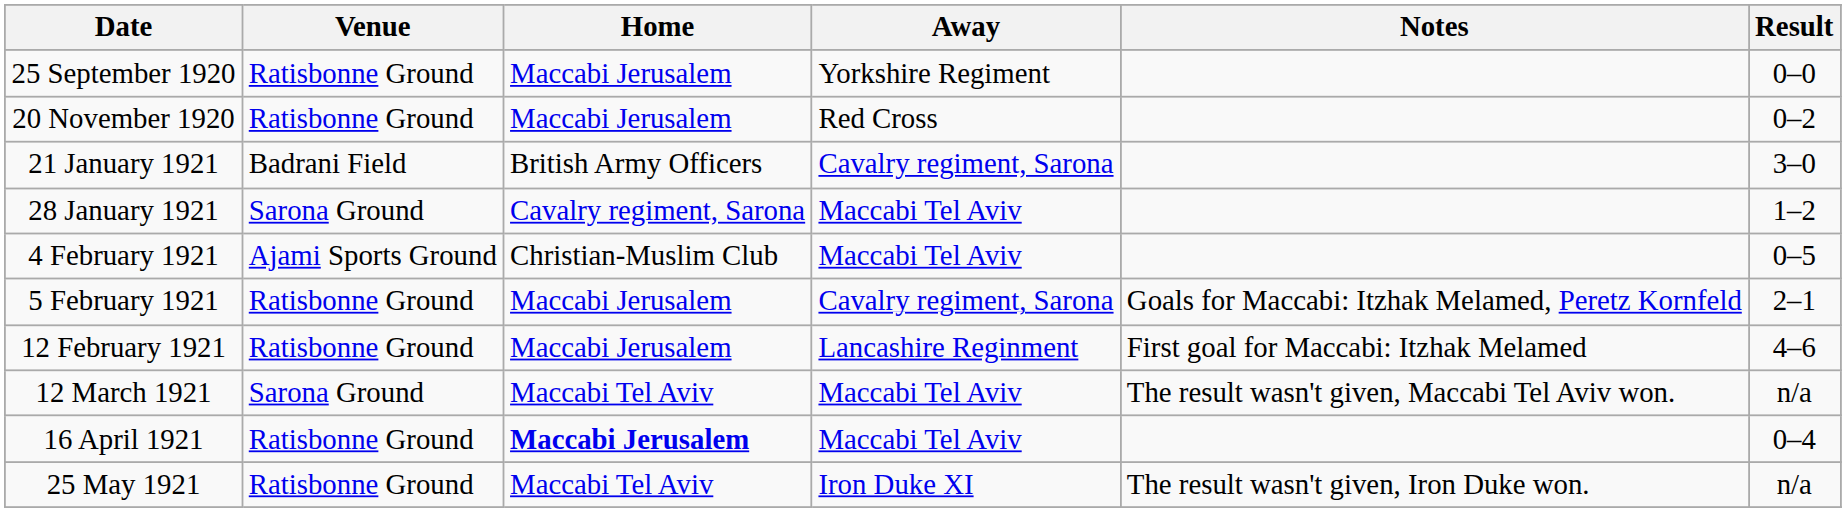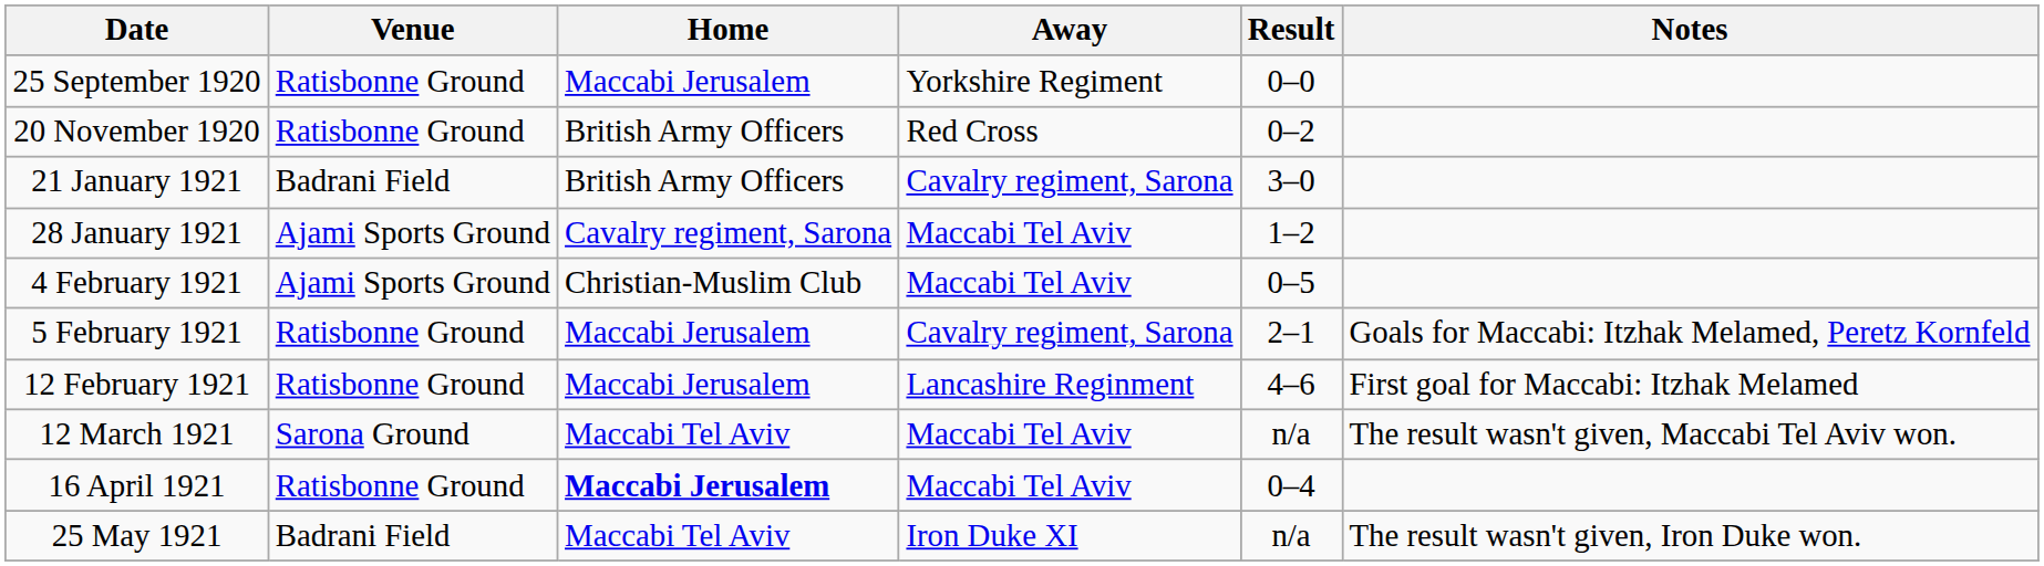 <table class="wikitable">
 <tr>
 <th>Date</th>
 <th>Venue</th>
 <th>Home</th>
 <th>Away</th>
+<th>Result</th>
 <th>Notes</th>
-<th>Result</th>
 </tr>
 <tr>
 <td align=center>25 September 1920</td>
 <td><a href='#'>Ratisbonne</a> Ground</td>
 <td><a href='#'>Maccabi Jerusalem</a></td>
 <td>Yorkshire Regiment</td>
+<td align=center>0–0</td>
 <td></td>
-<td align=center>0–0</td>
 </tr>
 <tr>
 <td align=center>20 November 1920</td>
 <td><a href='#'>Ratisbonne</a> Ground</td>
-<td><a href='#'>Maccabi Jerusalem</a></td>
+<td>British Army Officers</td>
 <td>Red Cross</td>
+<td align=center>0–2</td>
 <td></td>
-<td align=center>0–2</td>
 </tr>
 <tr>
 <td align=center>21 January 1921</td>
 <td>Badrani Field</td>
 <td>British Army Officers</td>
 <td><a href='#'>Cavalry regiment, Sarona</a></td>
+<td align=center>3–0</td>
 <td></td>
-<td align=center>3–0</td>
 </tr>
 <tr>
 <td align=center>28 January 1921</td>
-<td><a href='#'>Sarona</a> Ground</td>
+<td><a href='#'>Ajami</a> Sports Ground</td>
 <td><a href='#'>Cavalry regiment, Sarona</a></td>
 <td><a href='#'>Maccabi Tel Aviv</a></td>
+<td align=center>1–2</td>
 <td></td>
-<td align=center>1–2</td>
 </tr>
 <tr>
 <td align=center>4 February 1921</td>
 <td><a href='#'>Ajami</a> Sports Ground</td>
 <td>Christian-Muslim Club</td>
 <td><a href='#'>Maccabi Tel Aviv</a></td>
+<td align=center>0–5</td>
 <td></td>
-<td align=center>0–5</td>
 </tr>
 <tr>
 <td align=center>5 February 1921</td>
 <td><a href='#'>Ratisbonne</a> Ground</td>
 <td><a href='#'>Maccabi Jerusalem</a></td>
 <td><a href='#'>Cavalry regiment, Sarona</a></td>
+<td align=center>2–1</td>
 <td>Goals for Maccabi: Itzhak Melamed, <a href='#'>Peretz Kornfeld</a></td>
-<td align=center>2–1</td>
 </tr>
 <tr>
 <td align=center>12 February 1921</td>
 <td><a href='#'>Ratisbonne</a> Ground</td>
 <td><a href='#'>Maccabi Jerusalem</a></td>
 <td><a href='#'>Lancashire Reginment</a></td>
+<td align=center>4–6</td>
 <td>First goal for Maccabi: Itzhak Melamed</td>
-<td align=center>4–6</td>
 </tr>
 <tr>
 <td align=center>12 March 1921</td>
 <td><a href='#'>Sarona</a> Ground</td>
 <td><a href='#'>Maccabi Tel Aviv</a></td>
 <td><a href='#'>Maccabi Tel Aviv</a></td>
+<td align=center>n/a</td>
 <td>The result wasn't given, Maccabi Tel Aviv won.</td>
-<td align=center>n/a</td>
 </tr>
 <tr>
 <td align=center>16 April 1921</td>
 <td><a href='#'>Ratisbonne</a> Ground</td>
 <td><strong><a href='#'>Maccabi Jerusalem</a></strong></td>
 <td><a href='#'>Maccabi Tel Aviv</a></td>
+<td align=center>0–4</td>
 <td></td>
-<td align=center>0–4</td>
 </tr>
 <tr>
 <td align=center>25 May 1921</td>
-<td><a href='#'>Ratisbonne</a> Ground</td>
+<td>Badrani Field</td>
 <td><a href='#'>Maccabi Tel Aviv</a></td>
 <td><a href='#'>Iron Duke XI</a></td>
+<td align=center>n/a</td>
 <td>The result wasn't given, Iron Duke won.</td>
-<td align=center>n/a</td>
 </tr>
 </table>
